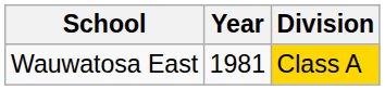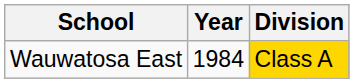 <table class="wikitable">
 <tr>
 <th>School</th>
 <th>Year</th>
 <th>Division</th>
 </tr>
 <tr>
 <td>Wauwatosa East</td>
-<td>1981</td>
+<td>1984</td>
 <td style="background: gold;">Class A</td>
 </tr>
 </table>
